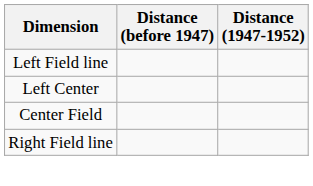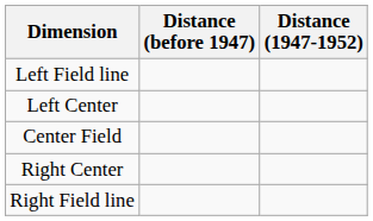 <table class="wikitable" style="text-align:center;">
 <tr>
 <th>Dimension</th>
 <th>Distance<br>(before 1947)</th>
 <th>Distance<br>(1947-1952)</th>
 </tr>
 <tr>
 <td>Left Field line</td>
 <td align=left></td>
 <td align=left></td>
 </tr>
 <tr>
 <td>Left Center</td>
 <td align=left></td>
 <td></td>
 </tr>
 <tr>
 <td>Center Field</td>
 <td align=left></td>
 <td align=left></td>
 </tr>
 <tr>
+<td>Right Center</td>
+<td align=left></td>
+<td></td>
+</tr>
+<tr>
 <td>Right Field line</td>
 <td align=left></td>
 <td align=left></td>
 </tr>
 </table>
